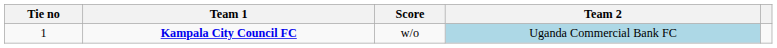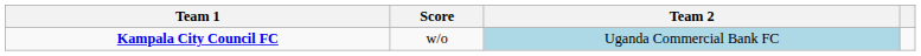 <table class="wikitable" style="text-align:center; width:80%; font-size:100%">
 <tr>
-<th style= width="80px">Tie no</th>
 <th style= width="300px">Team 1</th>
 <th style= width="80px">Score</th>
 <th style= width="300px">Team 2</th>
 <th style= width="300px"></th>
 </tr>
 <tr>
-<td>1</td>
 <td><strong><a href='#'>Kampala City Council FC</a></strong></td>
 <td>w/o</td>
 <td style="background: lightblue;">Uganda Commercial Bank FC</td>
 <td></td>
 </tr>
 </table>
